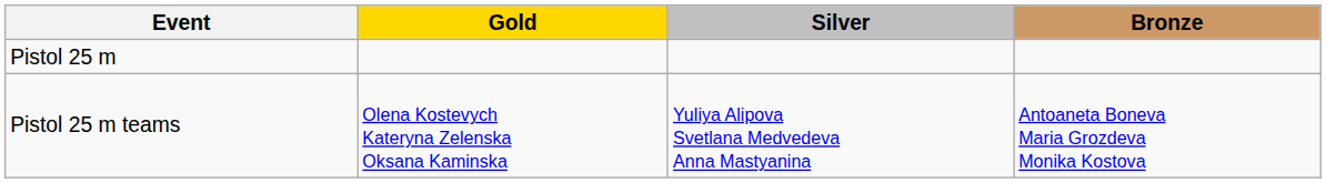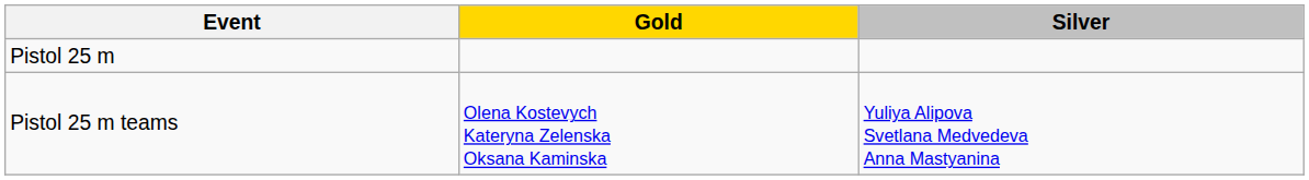 <table class="wikitable" width=70% style="font-size:90%; text-align:left;">
 <tr align=center>
 <th>Event</th>
 <td bgcolor=gold><strong>Gold</strong></td>
 <td bgcolor=silver><strong>Silver</strong></td>
-<td bgcolor=cc9966><strong>Bronze</strong></td>
 </tr>
 <tr>
 <td>Pistol 25 m</td>
-<td></td>
 <td></td>
 <td></td>
 </tr>
 <tr>
 <td>Pistol 25 m teams</td>
 <td><br><small><a href='#'>Olena Kostevych</a><br><a href='#'>Kateryna Zelenska</a><br><a href='#'>Oksana Kaminska</a></small></td>
 <td><br><small><a href='#'>Yuliya Alipova</a><br><a href='#'>Svetlana Medvedeva</a><br><a href='#'>Anna Mastyanina</a></small></td>
-<td><br><small><a href='#'>Antoaneta Boneva</a><br><a href='#'>Maria Grozdeva</a><br><a href='#'>Monika Kostova</a></small></td>
 </tr>
 </table>
